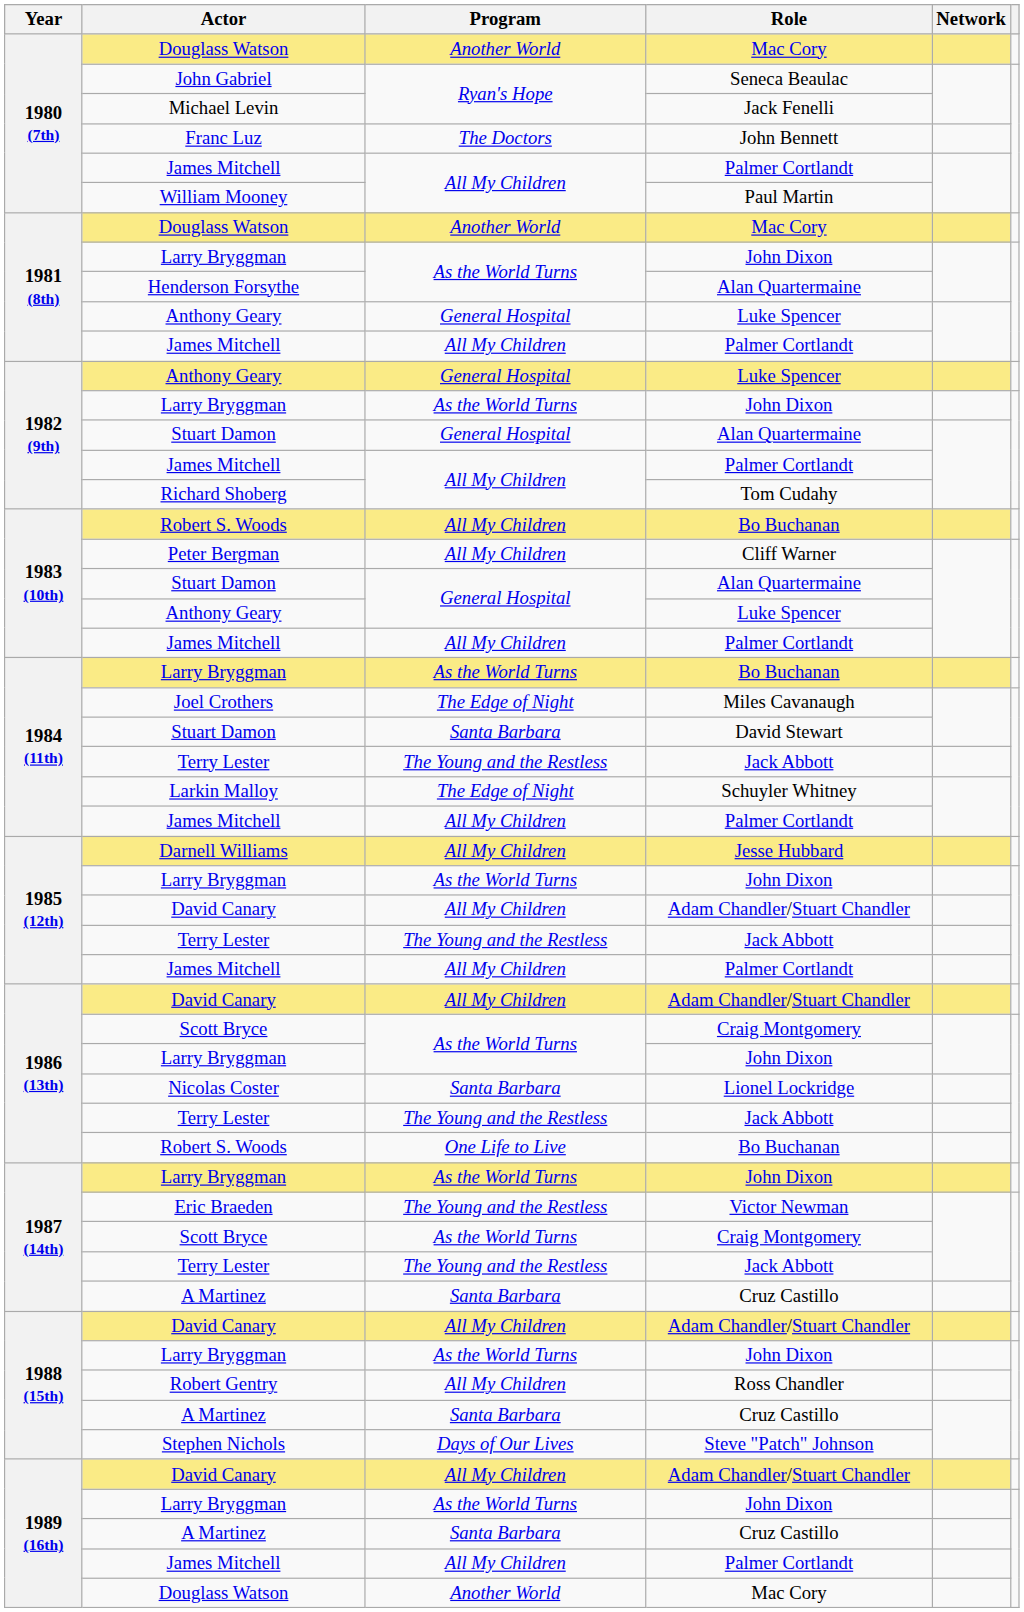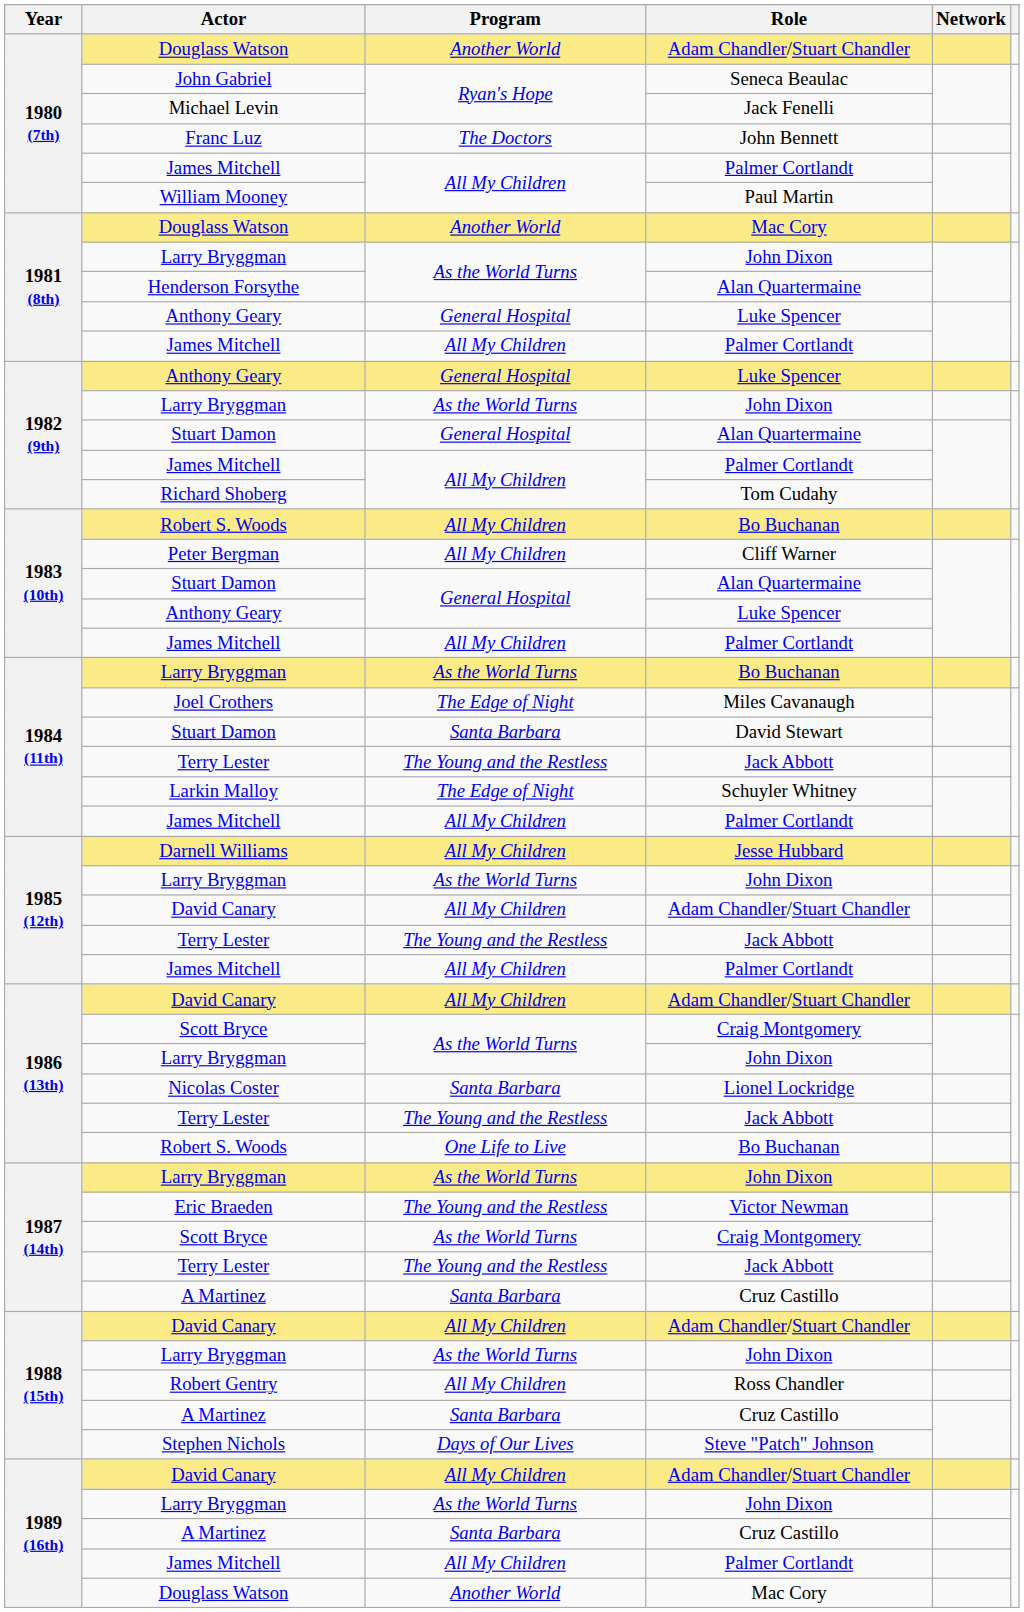 <table class="wikitable" rowspan="2"  background: #f6e39c style="text-align: center">
 <tr style="background:#bebebe;">
 <th scope="col" style="width:8%;">Year</th>
 <th scope="col" style="width:30%;">Actor</th>
 <th scope="col" style="width:30%;">Program</th>
 <th scope="col" style="width:30%;">Role</th>
 <th scope="col" style="width:10%;">Network</th>
 <th scope="col" style="width:2%;" class="unsortable"></th>
 </tr>
 <tr>
 <th scope="row" rowspan=6 style="text-align:center">1980 <br><small><a href='#'>(7th)</a></small></th>
 <td style="background:#FAEB86"><a href='#'>Douglass Watson</a> </td>
 <td style="background:#FAEB86"><em><a href='#'>Another World</a></em></td>
-<td style="background:#FAEB86"><a href='#'>Mac Cory</a></td>
+<td style="background:#FAEB86"><a href='#'>Adam Chandler</a>/<a href='#'>Stuart Chandler</a></td>
 <td style="background:#FAEB86"></td>
 <td></td>
 </tr>
 <tr>
 <td><a href='#'>John Gabriel</a></td>
 <td rowspan="2"><em><a href='#'>Ryan's Hope</a></em></td>
 <td>Seneca Beaulac</td>
 <td rowspan="2"></td>
 <td rowspan=5></td>
 </tr>
 <tr>
 <td>Michael Levin</td>
 <td>Jack Fenelli</td>
 </tr>
 <tr>
 <td><a href='#'>Franc Luz</a></td>
 <td><em><a href='#'>The Doctors</a></em></td>
 <td>John Bennett</td>
 <td></td>
 </tr>
 <tr>
 <td><a href='#'>James Mitchell</a></td>
 <td rowspan="2"><em><a href='#'>All My Children</a></em></td>
 <td><a href='#'>Palmer Cortlandt</a></td>
 <td rowspan="2"></td>
 </tr>
 <tr>
 <td><a href='#'>William Mooney</a></td>
 <td>Paul Martin</td>
 </tr>
 <tr>
 <th scope="row" rowspan=5 style="text-align:center">1981 <br><small><a href='#'>(8th)</a></small></th>
 <td style="background:#FAEB86"><a href='#'>Douglass Watson</a> </td>
 <td style="background:#FAEB86"><em><a href='#'>Another World</a></em></td>
 <td style="background:#FAEB86"><a href='#'>Mac Cory</a></td>
 <td style="background:#FAEB86"></td>
 <td></td>
 </tr>
 <tr>
 <td><a href='#'>Larry Bryggman</a></td>
 <td rowspan="2"><em><a href='#'>As the World Turns</a></em></td>
 <td><a href='#'>John Dixon</a></td>
 <td rowspan="2"></td>
 <td rowspan=4></td>
 </tr>
 <tr>
 <td><a href='#'>Henderson Forsythe</a></td>
 <td><a href='#'>Alan Quartermaine</a></td>
 </tr>
 <tr>
 <td><a href='#'>Anthony Geary</a></td>
 <td><em><a href='#'>General Hospital</a></em></td>
 <td><a href='#'>Luke Spencer</a></td>
 <td rowspan="2"></td>
 </tr>
 <tr>
 <td><a href='#'>James Mitchell</a></td>
 <td><em><a href='#'>All My Children</a></em></td>
 <td><a href='#'>Palmer Cortlandt</a></td>
 </tr>
 <tr>
 <th scope="row" rowspan=5 style="text-align:center">1982 <br><small><a href='#'>(9th)</a></small></th>
 <td style="background:#FAEB86"><a href='#'>Anthony Geary</a> </td>
 <td style="background:#FAEB86"><em><a href='#'>General Hospital</a></em></td>
 <td style="background:#FAEB86"><a href='#'>Luke Spencer</a></td>
 <td style="background:#FAEB86"></td>
 <td></td>
 </tr>
 <tr>
 <td><a href='#'>Larry Bryggman</a></td>
 <td><em><a href='#'>As the World Turns</a></em></td>
 <td><a href='#'>John Dixon</a></td>
 <td></td>
 <td rowspan=4></td>
 </tr>
 <tr>
 <td><a href='#'>Stuart Damon</a></td>
 <td><em><a href='#'>General Hospital</a></em></td>
 <td><a href='#'>Alan Quartermaine</a></td>
 <td rowspan="3"></td>
 </tr>
 <tr>
 <td><a href='#'>James Mitchell</a></td>
 <td rowspan="2"><em><a href='#'>All My Children</a></em></td>
 <td><a href='#'>Palmer Cortlandt</a></td>
 </tr>
 <tr>
 <td><a href='#'>Richard Shoberg</a></td>
 <td>Tom Cudahy</td>
 </tr>
 <tr>
 <th scope="row" rowspan=5 style="text-align:center">1983 <br><small><a href='#'>(10th)</a></small></th>
 <td style="background:#FAEB86"><a href='#'>Robert S. Woods</a> </td>
 <td style="background:#FAEB86"><em><a href='#'>All My Children</a></em></td>
 <td style="background:#FAEB86"><a href='#'>Bo Buchanan</a></td>
 <td style="background:#FAEB86"></td>
 <td></td>
 </tr>
 <tr>
 <td><a href='#'>Peter Bergman</a></td>
 <td><em><a href='#'>All My Children</a></em></td>
 <td>Cliff Warner</td>
 <td rowspan="4"></td>
 <td rowspan=4></td>
 </tr>
 <tr>
 <td><a href='#'>Stuart Damon</a></td>
 <td rowspan="2"><em><a href='#'>General Hospital</a></em></td>
 <td><a href='#'>Alan Quartermaine</a></td>
 </tr>
 <tr>
 <td><a href='#'>Anthony Geary</a></td>
 <td><a href='#'>Luke Spencer</a></td>
 </tr>
 <tr>
 <td><a href='#'>James Mitchell</a></td>
 <td><em><a href='#'>All My Children</a></em></td>
 <td><a href='#'>Palmer Cortlandt</a></td>
 </tr>
 <tr>
 <th scope="row" rowspan=6 style="text-align:center">1984 <br><small><a href='#'>(11th)</a></small></th>
 <td style="background:#FAEB86"><a href='#'>Larry Bryggman</a> </td>
 <td style="background:#FAEB86"><em><a href='#'>As the World Turns</a></em></td>
 <td style="background:#FAEB86"><a href='#'>Bo Buchanan</a></td>
 <td style="background:#FAEB86"></td>
 <td></td>
 </tr>
 <tr>
 <td><a href='#'>Joel Crothers</a></td>
 <td><em><a href='#'>The Edge of Night</a></em></td>
 <td>Miles Cavanaugh</td>
 <td rowspan="2"></td>
 <td rowspan=5></td>
 </tr>
 <tr>
 <td><a href='#'>Stuart Damon</a></td>
 <td><em><a href='#'>Santa Barbara</a></em></td>
 <td>David Stewart</td>
 </tr>
 <tr>
 <td><a href='#'>Terry Lester</a></td>
 <td><em><a href='#'>The Young and the Restless</a></em></td>
 <td><a href='#'>Jack Abbott</a></td>
 <td></td>
 </tr>
 <tr>
 <td><a href='#'>Larkin Malloy</a></td>
 <td><em><a href='#'>The Edge of Night</a></em></td>
 <td>Schuyler Whitney</td>
 <td rowspan="2"></td>
 </tr>
 <tr>
 <td><a href='#'>James Mitchell</a></td>
 <td><em><a href='#'>All My Children</a></em></td>
 <td><a href='#'>Palmer Cortlandt</a></td>
 </tr>
 <tr>
 <th scope="row" rowspan=5 style="text-align:center">1985 <br><small><a href='#'>(12th)</a></small></th>
 <td style="background:#FAEB86"><a href='#'>Darnell Williams</a> </td>
 <td style="background:#FAEB86"><em><a href='#'>All My Children</a></em></td>
 <td style="background:#FAEB86"><a href='#'>Jesse Hubbard</a></td>
 <td style="background:#FAEB86"></td>
 <td></td>
 </tr>
 <tr>
 <td><a href='#'>Larry Bryggman</a></td>
 <td><em><a href='#'>As the World Turns</a></em></td>
 <td><a href='#'>John Dixon</a></td>
 <td></td>
 <td rowspan=4></td>
 </tr>
 <tr>
 <td><a href='#'>David Canary</a></td>
 <td><em><a href='#'>All My Children</a></em></td>
 <td><a href='#'>Adam Chandler</a>/<a href='#'>Stuart Chandler</a></td>
 <td></td>
 </tr>
 <tr>
 <td><a href='#'>Terry Lester</a></td>
 <td><em><a href='#'>The Young and the Restless</a></em></td>
 <td><a href='#'>Jack Abbott</a></td>
 <td></td>
 </tr>
 <tr>
 <td><a href='#'>James Mitchell</a></td>
 <td><em><a href='#'>All My Children</a></em></td>
 <td><a href='#'>Palmer Cortlandt</a></td>
 <td></td>
 </tr>
 <tr>
 <th scope="row" rowspan=6 style="text-align:center">1986 <br><small><a href='#'>(13th)</a></small></th>
 <td style="background:#FAEB86"><a href='#'>David Canary</a> </td>
 <td style="background:#FAEB86"><em><a href='#'>All My Children</a></em></td>
 <td style="background:#FAEB86"><a href='#'>Adam Chandler</a>/<a href='#'>Stuart Chandler</a></td>
 <td style="background:#FAEB86"></td>
 <td></td>
 </tr>
 <tr>
 <td><a href='#'>Scott Bryce</a></td>
 <td rowspan="2"><em><a href='#'>As the World Turns</a></em></td>
 <td><a href='#'>Craig Montgomery</a></td>
 <td rowspan="2"></td>
 <td rowspan=5></td>
 </tr>
 <tr>
 <td><a href='#'>Larry Bryggman</a></td>
 <td><a href='#'>John Dixon</a></td>
 </tr>
 <tr>
 <td><a href='#'>Nicolas Coster</a></td>
 <td><em><a href='#'>Santa Barbara</a></em></td>
 <td><a href='#'>Lionel Lockridge</a></td>
 <td></td>
 </tr>
 <tr>
 <td><a href='#'>Terry Lester</a></td>
 <td><em><a href='#'>The Young and the Restless</a></em></td>
 <td><a href='#'>Jack Abbott</a></td>
 <td></td>
 </tr>
 <tr>
 <td><a href='#'>Robert S. Woods</a></td>
 <td><em><a href='#'>One Life to Live</a></em></td>
 <td><a href='#'>Bo Buchanan</a></td>
 <td></td>
 </tr>
 <tr>
 <th scope="row" rowspan=5 style="text-align:center">1987 <br><small><a href='#'>(14th)</a></small></th>
 <td style="background:#FAEB86"><a href='#'>Larry Bryggman</a> </td>
 <td style="background:#FAEB86"><em><a href='#'>As the World Turns</a></em></td>
 <td style="background:#FAEB86"><a href='#'>John Dixon</a></td>
 <td style="background:#FAEB86"></td>
 <td></td>
 </tr>
 <tr>
 <td><a href='#'>Eric Braeden</a></td>
 <td><em><a href='#'>The Young and the Restless</a></em></td>
 <td><a href='#'>Victor Newman</a></td>
 <td rowspan="3"></td>
 <td rowspan=4></td>
 </tr>
 <tr>
 <td><a href='#'>Scott Bryce</a></td>
 <td><em><a href='#'>As the World Turns</a></em></td>
 <td><a href='#'>Craig Montgomery</a></td>
 </tr>
 <tr>
 <td><a href='#'>Terry Lester</a></td>
 <td><em><a href='#'>The Young and the Restless</a></em></td>
 <td><a href='#'>Jack Abbott</a></td>
 </tr>
 <tr>
 <td><a href='#'>A Martinez</a></td>
 <td><em><a href='#'>Santa Barbara</a></em></td>
 <td>Cruz Castillo</td>
 <td></td>
 </tr>
 <tr>
 <th scope="row" rowspan=5 style="text-align:center">1988 <br><small><a href='#'>(15th)</a></small></th>
 <td style="background:#FAEB86"><a href='#'>David Canary</a> </td>
 <td style="background:#FAEB86"><em><a href='#'>All My Children</a></em></td>
 <td style="background:#FAEB86"><a href='#'>Adam Chandler</a>/<a href='#'>Stuart Chandler</a></td>
 <td style="background:#FAEB86"></td>
 <td></td>
 </tr>
 <tr>
 <td><a href='#'>Larry Bryggman</a></td>
 <td><em><a href='#'>As the World Turns</a></em></td>
 <td><a href='#'>John Dixon</a></td>
 <td></td>
 <td rowspan=4></td>
 </tr>
 <tr>
 <td><a href='#'>Robert Gentry</a></td>
 <td><em><a href='#'>All My Children</a></em></td>
 <td>Ross Chandler</td>
 <td></td>
 </tr>
 <tr>
 <td><a href='#'>A Martinez</a></td>
 <td><em><a href='#'>Santa Barbara</a></em></td>
 <td>Cruz Castillo</td>
 <td rowspan="2"></td>
 </tr>
 <tr>
 <td><a href='#'>Stephen Nichols</a></td>
 <td><em><a href='#'>Days of Our Lives</a></em></td>
 <td><a href='#'>Steve "Patch" Johnson</a></td>
 </tr>
 <tr>
 <th scope="row" rowspan=5 style="text-align:center">1989 <br><small><a href='#'>(16th)</a></small></th>
 <td style="background:#FAEB86"><a href='#'>David Canary</a> </td>
 <td style="background:#FAEB86"><em><a href='#'>All My Children</a></em></td>
 <td style="background:#FAEB86"><a href='#'>Adam Chandler</a>/<a href='#'>Stuart Chandler</a></td>
 <td style="background:#FAEB86"></td>
 <td></td>
 </tr>
 <tr>
 <td><a href='#'>Larry Bryggman</a></td>
 <td><em><a href='#'>As the World Turns</a></em></td>
 <td><a href='#'>John Dixon</a></td>
 <td></td>
 <td rowspan=4></td>
 </tr>
 <tr>
 <td><a href='#'>A Martinez</a></td>
 <td><em><a href='#'>Santa Barbara</a></em></td>
 <td>Cruz Castillo</td>
 <td></td>
 </tr>
 <tr>
 <td><a href='#'>James Mitchell</a></td>
 <td><em><a href='#'>All My Children</a></em></td>
 <td><a href='#'>Palmer Cortlandt</a></td>
 <td></td>
 </tr>
 <tr>
 <td><a href='#'>Douglass Watson</a></td>
 <td><em><a href='#'>Another World</a></em></td>
 <td>Mac Cory</td>
 <td></td>
 </tr>
 </table>
